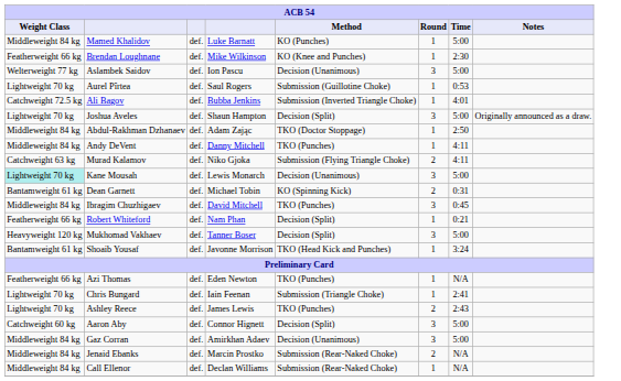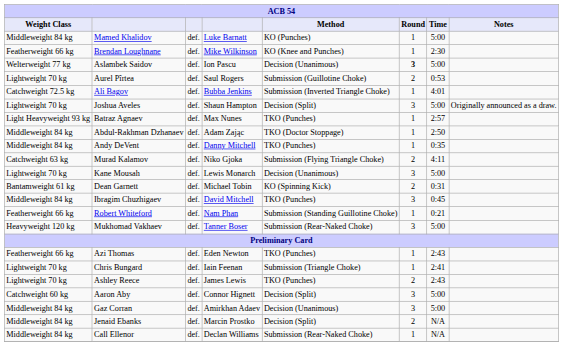 <table class="wikitable" style="font-size: 80%;">
 <tr>
 <th colspan="8" style="background-color: #ccf; color: #000080; text-align: center;"><strong>ACB 54</strong></th>
 </tr>
 <tr>
 <th colspan="1" style="background-color: #E6E8FA; color: #000000; text-align: center;">Weight Class</th>
 <th colspan="1" style="background-color: #E6E8FA; color: #000000; text-align: center;"></th>
 <th colspan="1" style="background-color: #E6E8FA; color: #000000; text-align: center;"></th>
 <th colspan="1" style="background-color: #E6E8FA; color: #000000; text-align: center;"></th>
 <th colspan="1" style="background-color: #E6E8FA; color: #000000; text-align: center;">Method</th>
 <th colspan="1" style="background-color: #E6E8FA; color: #000000; text-align: center;">Round</th>
 <th colspan="1" style="background-color: #E6E8FA; color: #000000; text-align: center;">Time</th>
 <th colspan="1" style="background-color: #E6E8FA; color: #000000; text-align: center;">Notes</th>
 </tr>
 <tr>
 <td>Middleweight 84 kg</td>
 <td> <a href='#'>Mamed Khalidov</a></td>
 <td>def.</td>
 <td> <a href='#'>Luke Barnatt</a></td>
 <td>KO (Punches)</td>
 <td align=center>1</td>
 <td align=center>5:00</td>
 <td></td>
 </tr>
 <tr>
 <td>Featherweight 66 kg</td>
 <td> <a href='#'>Brendan Loughnane</a></td>
 <td>def.</td>
 <td> <a href='#'>Mike Wilkinson</a></td>
 <td>KO (Knee and Punches)</td>
 <td align=center>1</td>
 <td align=center>2:30</td>
 <td></td>
 </tr>
 <tr>
 <td>Welterweight 77 kg</td>
 <td> Aslambek Saidov</td>
 <td>def.</td>
 <td> Ion Pascu</td>
 <td>Decision (Unanimous)</td>
-<td align=center>3</td>
+<td align=center><strong>3</strong></td>
 <td align=center>5:00</td>
 <td></td>
 </tr>
 <tr>
 <td>Lightweight 70 kg</td>
 <td> Aurel Pîrtea</td>
 <td>def.</td>
 <td> Saul Rogers</td>
 <td>Submission (Guillotine Choke)</td>
-<td align=center>1</td>
+<td align=center>2</td>
 <td align=center>0:53</td>
 <td></td>
 </tr>
 <tr>
 <td>Catchweight 72.5 kg</td>
 <td> <a href='#'>Ali Bagov</a></td>
 <td>def.</td>
 <td> <a href='#'>Bubba Jenkins</a></td>
 <td>Submission (Inverted Triangle Choke)</td>
 <td align=center>1</td>
 <td align=center>4:01</td>
 <td></td>
 </tr>
 <tr>
 <td>Lightweight 70 kg</td>
 <td> Joshua Aveles</td>
 <td>def.</td>
 <td> Shaun Hampton</td>
 <td>Decision (Split)</td>
 <td align=center>3</td>
 <td align=center>5:00</td>
 <td>Originally announced as a draw.</td>
 </tr>
 <tr>
+<td>Light Heavyweight 93 kg</td>
+<td> Batraz Agnaev</td>
+<td>def.</td>
+<td> Max Nunes</td>
+<td>TKO (Punches)</td>
+<td align=center>1</td>
+<td align=center>2:57</td>
+<td></td>
+</tr>
+<tr>
 <td>Middleweight 84 kg</td>
 <td> Abdul-Rakhman Dzhanaev</td>
 <td>def.</td>
 <td> Adam Zając</td>
 <td>TKO (Doctor Stoppage)</td>
 <td align=center>1</td>
 <td align=center>2:50</td>
 <td></td>
 </tr>
 <tr>
 <td>Middleweight 84 kg</td>
 <td> Andy DeVent</td>
 <td>def.</td>
 <td> <a href='#'>Danny Mitchell</a></td>
 <td>TKO (Punches)</td>
 <td align=center>1</td>
-<td align=center>4:11</td>
+<td align=center>0:35</td>
 <td></td>
 </tr>
 <tr>
 <td>Catchweight 63 kg</td>
 <td> Murad Kalamov</td>
 <td>def.</td>
 <td> Niko Gjoka</td>
 <td>Submission (Flying Triangle Choke)</td>
 <td align=center>2</td>
 <td align=center>4:11</td>
 <td></td>
 </tr>
 <tr>
-<td style="background: paleturquoise;">Lightweight 70 kg</td>
+<td>Lightweight 70 kg</td>
 <td> Kane Mousah</td>
 <td>def.</td>
 <td> Lewis Monarch</td>
 <td>Decision (Unanimous)</td>
 <td align=center>3</td>
 <td align=center>5:00</td>
 <td></td>
 </tr>
 <tr>
 <td>Bantamweight 61 kg</td>
 <td> Dean Garnett</td>
 <td>def.</td>
 <td> Michael Tobin</td>
 <td>KO (Spinning Kick)</td>
 <td align=center>2</td>
 <td align=center>0:31</td>
 <td></td>
 </tr>
 <tr>
 <td>Middleweight 84 kg</td>
 <td> Ibragim Chuzhigaev</td>
 <td>def.</td>
 <td> <a href='#'>David Mitchell</a></td>
 <td>TKO (Punches)</td>
 <td align=center>3</td>
 <td align=center>0:45</td>
 <td></td>
 </tr>
 <tr>
 <td>Featherweight 66 kg</td>
 <td> <a href='#'>Robert Whiteford</a></td>
 <td>def.</td>
 <td> <a href='#'>Nam Phan</a></td>
-<td>Decision (Split)</td>
+<td>Submission (Standing Guillotine Choke)</td>
 <td align=center>1</td>
 <td align=center>0:21</td>
 <td></td>
 </tr>
 <tr>
 <td>Heavyweight 120 kg</td>
 <td> Mukhomad Vakhaev</td>
 <td>def.</td>
 <td> <a href='#'>Tanner Boser</a></td>
-<td>Decision (Split)</td>
+<td>Submission (Rear-Naked Choke)</td>
 <td align=center>3</td>
 <td align=center>5:00</td>
-<td></td>
-</tr>
-<tr>
-<td>Bantamweight 61 kg</td>
-<td> Shoaib Yousaf</td>
-<td>def.</td>
-<td> Javonne Morrison</td>
-<td>TKO (Head Kick and Punches)</td>
-<td align=center>1</td>
-<td align=center>3:24</td>
 <td></td>
 </tr>
 <tr>
 <th colspan="8" style="background-color: #ccf; color: #000080; text-align: center;"><strong>Preliminary Card</strong></th>
 </tr>
 <tr>
 <td>Featherweight 66 kg</td>
 <td> Azi Thomas</td>
 <td>def.</td>
 <td> Eden Newton</td>
 <td>TKO (Punches)</td>
 <td align=center>1</td>
-<td align=center>N/A</td>
+<td align=center>2:43</td>
 <td></td>
 </tr>
 <tr>
 <td>Lightweight 70 kg</td>
 <td> Chris Bungard</td>
 <td>def.</td>
 <td> Iain Feenan</td>
 <td>Submission (Triangle Choke)</td>
 <td align=center>1</td>
 <td align=center>2:41</td>
 <td></td>
 </tr>
 <tr>
 <td>Lightweight 70 kg</td>
 <td> Ashley Reece</td>
 <td>def.</td>
 <td> James Lewis</td>
 <td>TKO (Punches)</td>
 <td align=center>2</td>
 <td align=center>2:43</td>
 <td></td>
 </tr>
 <tr>
 <td>Catchweight 60 kg</td>
 <td> Aaron Aby</td>
 <td>def.</td>
 <td> Connor Hignett</td>
 <td>Decision (Split)</td>
 <td align=center>3</td>
 <td align=center>5:00</td>
 <td></td>
 </tr>
 <tr>
 <td>Middleweight 84 kg</td>
 <td> Gaz Corran</td>
 <td>def.</td>
 <td> Amirkhan Adaev</td>
 <td>Decision (Unanimous)</td>
 <td align=center>3</td>
 <td align=center>5:00</td>
 <td></td>
 </tr>
 <tr>
 <td>Middleweight 84 kg</td>
 <td> Jenaid Ebanks</td>
 <td>def.</td>
 <td> Marcin Prostko</td>
-<td>Submission (Rear-Naked Choke)</td>
+<td>Decision (Split)</td>
 <td align=center>2</td>
 <td align=center>N/A</td>
 <td></td>
 </tr>
 <tr>
 <td>Middleweight 84 kg</td>
 <td> Call Ellenor</td>
 <td>def.</td>
 <td> Declan Williams</td>
 <td>Submission (Rear-Naked Choke)</td>
 <td align=center>1</td>
 <td align=center>N/A</td>
 <td></td>
 </tr>
 <tr>
 </tr>
 </table>
